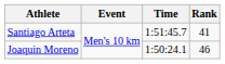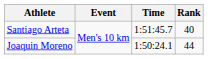 <table class=wikitable style="font-size:90%;">
 <tr>
 <th>Athlete</th>
 <th>Event</th>
 <th>Time</th>
 <th>Rank</th>
 </tr>
 <tr align=center>
 <td align=left><a href='#'>Santiago Arteta</a></td>
 <td align=left rowspan=2><a href='#'>Men's 10 km</a></td>
 <td>1:51:45.7</td>
-<td>41</td>
+<td>40</td>
 </tr>
 <tr align=center>
 <td align=left><a href='#'>Joaquin Moreno</a></td>
 <td>1:50:24.1</td>
-<td>46</td>
+<td>44</td>
 </tr>
 </table>
